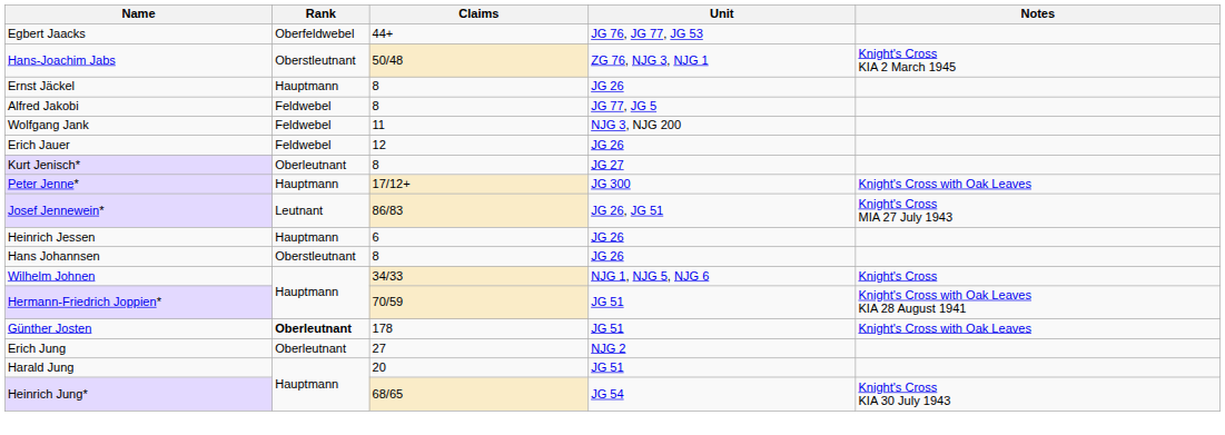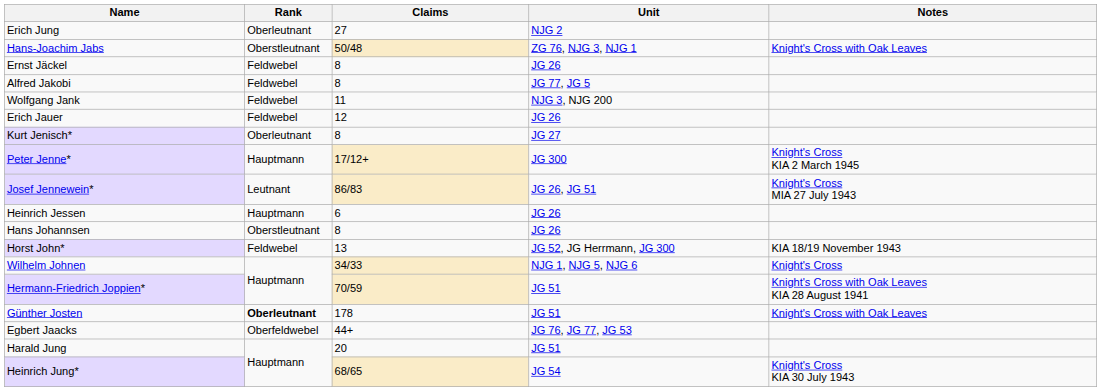 <table class="wikitable" style="width:100%;">
 <tr>
 <th width="22%">Name</th>
 <th width="8%">Rank</th>
 <th width="18%">Claims</th>
 <th width="22%">Unit</th>
 <th width="30%">Notes</th>
 </tr>
 <tr>
-<td>Egbert Jaacks</td>
-<td>Oberfeldwebel</td>
-<td>44+</td>
-<td><a href='#'>JG 76</a>, <a href='#'>JG 77</a>, <a href='#'>JG 53</a></td>
+<td>Erich Jung</td>
+<td>Oberleutnant</td>
+<td>27</td>
+<td><a href='#'>NJG 2</a></td>
 <td></td>
 </tr>
 <tr>
 <td><a href='#'>Hans-Joachim Jabs</a></td>
 <td>Oberstleutnant</td>
 <td style="background:#faecc8" align="left">50/48</td>
 <td><a href='#'>ZG 76</a>, <a href='#'>NJG 3</a>, <a href='#'>NJG 1</a></td>
-<td><a href='#'>Knight's Cross</a><br>KIA 2 March 1945</td>
+<td><a href='#'>Knight's Cross with Oak Leaves</a></td>
 </tr>
 <tr>
 <td>Ernst Jäckel</td>
-<td>Hauptmann</td>
+<td>Feldwebel</td>
 <td>8</td>
 <td><a href='#'>JG 26</a></td>
 <td></td>
 </tr>
 <tr>
 <td>Alfred Jakobi</td>
 <td>Feldwebel</td>
 <td>8</td>
 <td><a href='#'>JG 77</a>, <a href='#'>JG 5</a></td>
 <td></td>
 </tr>
 <tr>
 <td>Wolfgang Jank</td>
 <td>Feldwebel</td>
 <td>11</td>
 <td><a href='#'>NJG 3</a>, NJG 200</td>
 <td></td>
 </tr>
 <tr>
 <td>Erich Jauer</td>
 <td>Feldwebel</td>
 <td>12</td>
 <td><a href='#'>JG 26</a></td>
 <td></td>
 </tr>
 <tr>
 <td style="background:#e3d9ff;" align="left">Kurt Jenisch*</td>
 <td>Oberleutnant</td>
 <td>8</td>
 <td><a href='#'>JG 27</a></td>
 <td></td>
 </tr>
 <tr>
 <td style="background:#e3d9ff;" align="left"><a href='#'>Peter Jenne</a>*</td>
 <td>Hauptmann</td>
 <td style="background:#faecc8" align="left">17/12+</td>
 <td><a href='#'>JG 300</a></td>
-<td><a href='#'>Knight's Cross with Oak Leaves</a></td>
+<td><a href='#'>Knight's Cross</a><br>KIA 2 March 1945</td>
 </tr>
 <tr>
 <td style="background:#e3d9ff;" align="left"><a href='#'>Josef Jennewein</a>*</td>
 <td>Leutnant</td>
 <td style="background:#faecc8" align="left">86/83</td>
 <td><a href='#'>JG 26</a>, <a href='#'>JG 51</a></td>
 <td><a href='#'>Knight's Cross</a><br>MIA 27 July 1943</td>
 </tr>
 <tr>
 <td>Heinrich Jessen</td>
 <td>Hauptmann</td>
 <td>6</td>
 <td><a href='#'>JG 26</a></td>
 <td></td>
 </tr>
 <tr>
 <td>Hans Johannsen</td>
 <td>Oberstleutnant</td>
 <td>8</td>
 <td><a href='#'>JG 26</a></td>
 <td></td>
 </tr>
 <tr>
+<td style="background:#e3d9ff;" align="left">Horst John*</td>
+<td>Feldwebel</td>
+<td>13</td>
+<td><a href='#'>JG 52</a>, JG Herrmann, <a href='#'>JG 300</a></td>
+<td>KIA 18/19 November 1943</td>
+</tr>
+<tr>
 <td><a href='#'>Wilhelm Johnen</a></td>
 <td rowspan="2">Hauptmann</td>
 <td style="background:#faecc8" align="left">34/33</td>
 <td><a href='#'>NJG 1</a>, <a href='#'>NJG 5</a>, <a href='#'>NJG 6</a></td>
 <td><a href='#'>Knight's Cross</a></td>
 </tr>
 <tr>
 <td style="background:#e3d9ff;" align="left"><a href='#'>Hermann-Friedrich Joppien</a>*</td>
 <td style="background:#faecc8" align="left">70/59</td>
 <td><a href='#'>JG 51</a></td>
 <td><a href='#'>Knight's Cross with Oak Leaves</a><br>KIA 28 August 1941</td>
 </tr>
 <tr>
 <td><a href='#'>Günther Josten</a></td>
 <td><strong>Oberleutnant</strong></td>
 <td>178</td>
 <td><a href='#'>JG 51</a></td>
 <td><a href='#'>Knight's Cross with Oak Leaves</a></td>
 </tr>
 <tr>
-<td>Erich Jung</td>
-<td>Oberleutnant</td>
-<td>27</td>
-<td><a href='#'>NJG 2</a></td>
+<td>Egbert Jaacks</td>
+<td>Oberfeldwebel</td>
+<td>44+</td>
+<td><a href='#'>JG 76</a>, <a href='#'>JG 77</a>, <a href='#'>JG 53</a></td>
 <td></td>
 </tr>
 <tr>
 <td>Harald Jung</td>
 <td rowspan="2">Hauptmann</td>
 <td>20</td>
 <td><a href='#'>JG 51</a></td>
 <td></td>
 </tr>
 <tr>
 <td style="background:#e3d9ff;" align="left">Heinrich Jung*</td>
 <td style="background:#faecc8" align="left">68/65</td>
 <td><a href='#'>JG 54</a></td>
 <td><a href='#'>Knight's Cross</a><br>KIA 30 July 1943</td>
 </tr>
 </table>
